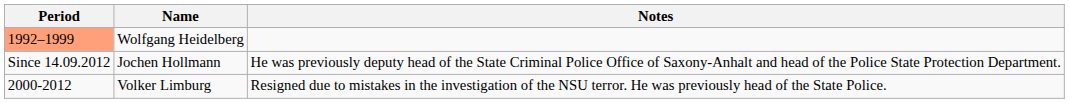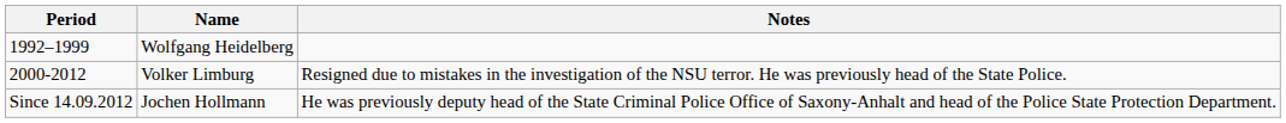 <table class="wikitable">
 <tr>
 <th>Period</th>
 <th>Name</th>
 <th>Notes</th>
 </tr>
 <tr>
-<td style="background: lightsalmon;">1992–1999</td>
+<td>1992–1999</td>
 <td>Wolfgang Heidelberg</td>
 <td></td>
+</tr>
+<tr>
+<td>2000-2012</td>
+<td>Volker Limburg</td>
+<td>Resigned due to mistakes in the investigation of the NSU terror. He was previously head of the State Police.</td>
 </tr>
 <tr>
 <td>Since 14.09.2012</td>
 <td>Jochen Hollmann</td>
 <td>He was previously deputy head of the State Criminal Police Office of Saxony-Anhalt and head of the Police State Protection Department.</td>
 </tr>
-<tr>
-<td>2000-2012</td>
-<td>Volker Limburg</td>
-<td>Resigned due to mistakes in the investigation of the NSU terror. He was previously head of the State Police.</td>
-</tr>
 </table>
